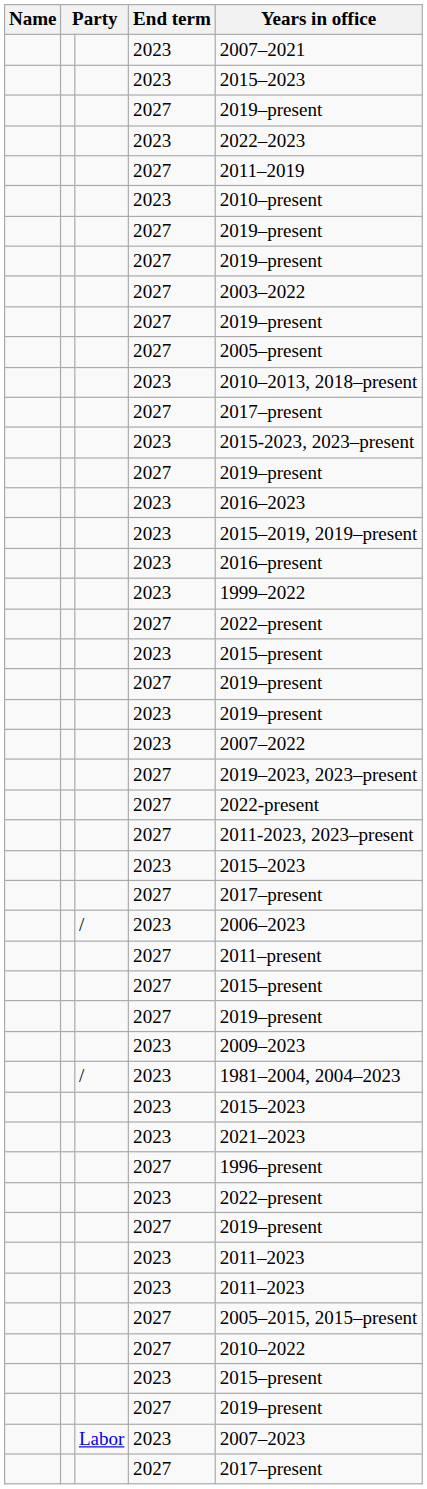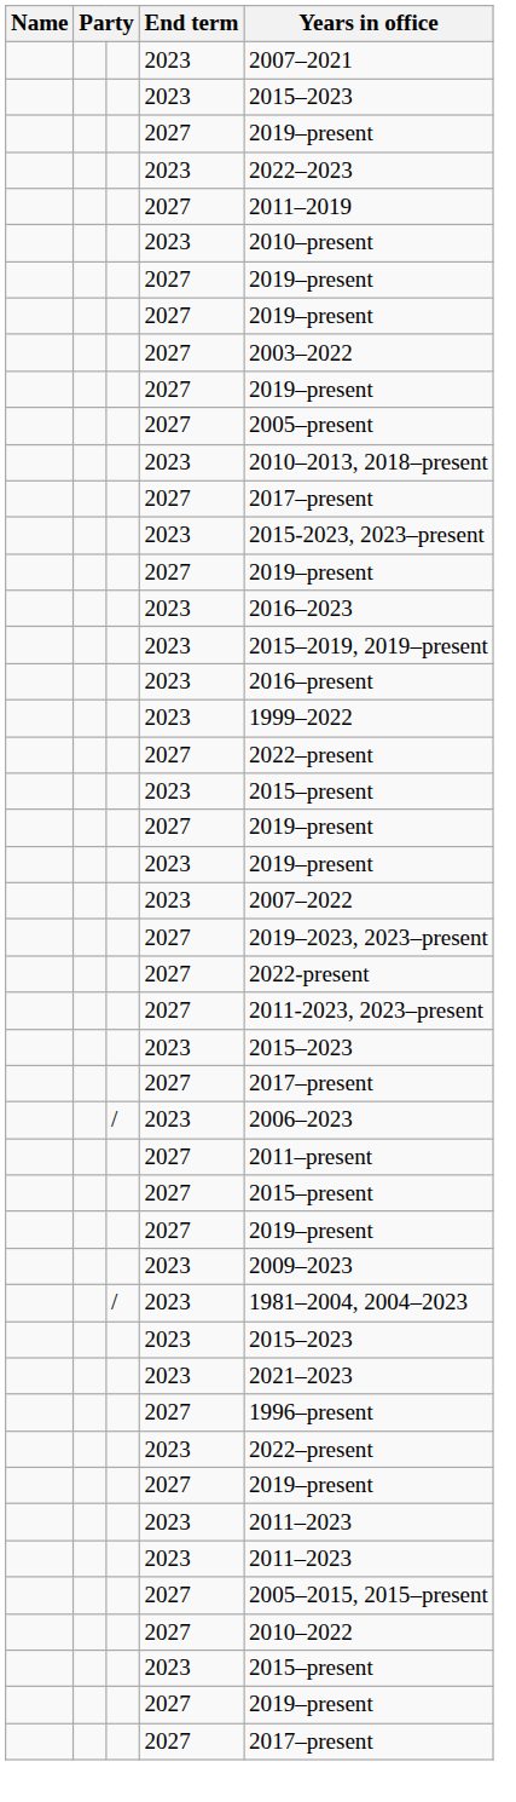 <table class="wikitable sortable">
 <tr>
 <th>Name</th>
 <th colspan=2>Party</th>
 <th>End term</th>
 <th>Years in office</th>
 </tr>
 <tr>
 <td></td>
 <td> </td>
 <td></td>
 <td>2023</td>
 <td>2007–2021</td>
 </tr>
 <tr>
 <td></td>
 <td> </td>
 <td></td>
 <td>2023</td>
 <td>2015–2023</td>
 </tr>
 <tr>
 <td></td>
 <td> </td>
 <td></td>
 <td>2027</td>
 <td>2019–present</td>
 </tr>
 <tr>
 <td></td>
 <td> </td>
 <td></td>
 <td>2023</td>
 <td>2022–2023</td>
 </tr>
 <tr>
 <td></td>
 <td> </td>
 <td></td>
 <td>2027</td>
 <td>2011–2019</td>
 </tr>
 <tr>
 <td></td>
 <td> </td>
 <td></td>
 <td>2023</td>
 <td>2010–present</td>
 </tr>
 <tr>
 <td></td>
 <td> </td>
 <td></td>
 <td>2027</td>
 <td>2019–present</td>
 </tr>
 <tr>
 <td></td>
 <td> </td>
 <td></td>
 <td>2027</td>
 <td>2019–present</td>
 </tr>
 <tr>
 <td></td>
 <td> </td>
 <td></td>
 <td>2027</td>
 <td>2003–2022</td>
 </tr>
 <tr>
 <td></td>
 <td> </td>
 <td></td>
 <td>2027</td>
 <td>2019–present</td>
 </tr>
 <tr>
 <td></td>
 <td> </td>
 <td></td>
 <td>2027</td>
 <td>2005–present</td>
 </tr>
 <tr>
 <td></td>
 <td> </td>
 <td></td>
 <td>2023</td>
 <td>2010–2013, 2018–present</td>
 </tr>
 <tr>
 <td></td>
 <td> </td>
 <td></td>
 <td>2027</td>
 <td>2017–present</td>
 </tr>
 <tr>
 <td></td>
 <td> </td>
 <td></td>
 <td>2023</td>
 <td>2015-2023, 2023–present</td>
 </tr>
 <tr>
 <td></td>
 <td> </td>
 <td></td>
 <td>2027</td>
 <td>2019–present</td>
 </tr>
 <tr>
 <td></td>
 <td> </td>
 <td></td>
 <td>2023</td>
 <td>2016–2023</td>
 </tr>
 <tr>
 <td></td>
 <td> </td>
 <td></td>
 <td>2023</td>
 <td>2015–2019, 2019–present</td>
 </tr>
 <tr>
 <td></td>
 <td> </td>
 <td></td>
 <td>2023</td>
 <td>2016–present</td>
 </tr>
 <tr>
 <td></td>
 <td> </td>
 <td></td>
 <td>2023</td>
 <td>1999–2022</td>
 </tr>
 <tr>
 <td></td>
 <td> </td>
 <td></td>
 <td>2027</td>
 <td>2022–present</td>
 </tr>
 <tr>
 <td></td>
 <td> </td>
 <td></td>
 <td>2023</td>
 <td>2015–present</td>
 </tr>
 <tr>
 <td></td>
 <td> </td>
 <td></td>
 <td>2027</td>
 <td>2019–present</td>
 </tr>
 <tr>
 <td></td>
 <td> </td>
 <td></td>
 <td>2023</td>
 <td>2019–present</td>
 </tr>
 <tr>
 <td></td>
 <td> </td>
 <td></td>
 <td>2023</td>
 <td>2007–2022</td>
 </tr>
 <tr>
 <td></td>
 <td> </td>
 <td></td>
 <td>2027</td>
 <td>2019–2023, 2023–present</td>
 </tr>
 <tr>
 <td></td>
 <td> </td>
 <td></td>
 <td>2027</td>
 <td>2022-present</td>
 </tr>
 <tr>
 <td></td>
 <td> </td>
 <td></td>
 <td>2027</td>
 <td>2011-2023, 2023–present</td>
 </tr>
 <tr>
 <td></td>
 <td> </td>
 <td></td>
 <td>2023</td>
 <td>2015–2023</td>
 </tr>
 <tr>
 <td></td>
 <td> </td>
 <td></td>
 <td>2027</td>
 <td>2017–present</td>
 </tr>
 <tr>
 <td></td>
 <td> </td>
 <td> / </td>
 <td>2023</td>
 <td>2006–2023</td>
 </tr>
 <tr>
 <td></td>
 <td> </td>
 <td></td>
 <td>2027</td>
 <td>2011–present</td>
 </tr>
 <tr>
 <td></td>
 <td> </td>
 <td></td>
 <td>2027</td>
 <td>2015–present</td>
 </tr>
 <tr>
 <td></td>
 <td> </td>
 <td></td>
 <td>2027</td>
 <td>2019–present</td>
 </tr>
 <tr>
 <td></td>
 <td> </td>
 <td></td>
 <td>2023</td>
 <td>2009–2023</td>
 </tr>
 <tr>
 <td></td>
 <td> </td>
 <td> / </td>
 <td>2023</td>
 <td>1981–2004, 2004–2023</td>
 </tr>
 <tr>
 <td></td>
 <td> </td>
 <td></td>
 <td>2023</td>
 <td>2015–2023</td>
 </tr>
 <tr>
 <td></td>
 <td> </td>
 <td></td>
 <td>2023</td>
 <td>2021–2023</td>
 </tr>
 <tr>
 <td></td>
 <td> </td>
 <td></td>
 <td>2027</td>
 <td>1996–present</td>
 </tr>
 <tr>
 <td></td>
 <td> </td>
 <td></td>
 <td>2023</td>
 <td>2022–present</td>
 </tr>
 <tr>
 <td></td>
 <td> </td>
 <td></td>
 <td>2027</td>
 <td>2019–present</td>
 </tr>
 <tr>
 <td></td>
 <td> </td>
 <td></td>
 <td>2023</td>
 <td>2011–2023</td>
 </tr>
 <tr>
 <td></td>
 <td> </td>
 <td></td>
 <td>2023</td>
 <td>2011–2023</td>
 </tr>
 <tr>
 <td></td>
 <td> </td>
 <td></td>
 <td>2027</td>
 <td>2005–2015, 2015–present</td>
 </tr>
 <tr>
 <td></td>
 <td> </td>
 <td></td>
 <td>2027</td>
 <td>2010–2022</td>
 </tr>
 <tr>
 <td></td>
 <td> </td>
 <td></td>
 <td>2023</td>
 <td>2015–present</td>
 </tr>
 <tr>
 <td></td>
 <td> </td>
 <td></td>
 <td>2027</td>
 <td>2019–present</td>
 </tr>
 <tr>
 <td></td>
 <td> </td>
-<td><a href='#'>Labor</a></td>
-<td>2023</td>
-<td>2007–2023</td>
-</tr>
-<tr>
-<td></td>
-<td> </td>
 <td></td>
 <td>2027</td>
 <td>2017–present</td>
 </tr>
 </table>
